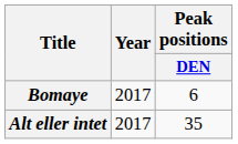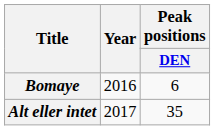 <table class="wikitable plainrowheaders" style="text-align:center">
 <tr>
 <th scope="col" rowspan="2">Title</th>
 <th scope="col" rowspan="2">Year</th>
 <th scope="col" colspan="1">Peak positions</th>
 </tr>
 <tr>
 <th scope="col" style="width:3em;font-size:90%;"><a href='#'>DEN</a><br></th>
 </tr>
 <tr>
 <th scope="row"><em>Bomaye</em></th>
-<td>2017</td>
+<td>2016</td>
 <td>6</td>
 </tr>
 <tr>
 <th scope="row"><em>Alt eller intet</em></th>
 <td>2017</td>
 <td>35<br></td>
 </tr>
 </table>
